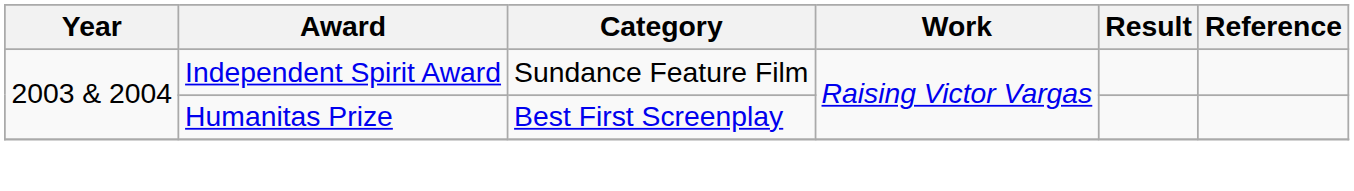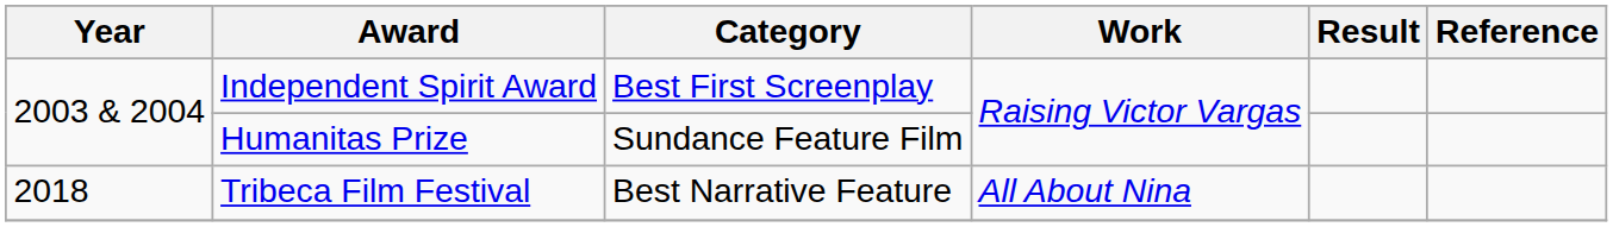 <table class="wikitable sortable">
 <tr>
 <th>Year</th>
 <th>Award</th>
 <th>Category</th>
 <th>Work</th>
 <th>Result</th>
 <th>Reference</th>
 </tr>
 <tr>
 <td rowspan="2">2003 & 2004</td>
 <td><a href='#'>Independent Spirit Award</a></td>
-<td>Sundance Feature Film</td>
+<td><a href='#'>Best First Screenplay</a></td>
 <td rowspan="2"><em><a href='#'>Raising Victor Vargas</a></em></td>
 <td></td>
 <td></td>
 </tr>
 <tr>
 <td><a href='#'>Humanitas Prize</a></td>
-<td><a href='#'>Best First Screenplay</a></td>
+<td>Sundance Feature Film</td>
+<td></td>
+<td></td>
+</tr>
+<tr>
+<td>2018</td>
+<td><a href='#'>Tribeca Film Festival</a></td>
+<td>Best Narrative Feature</td>
+<td><em><a href='#'>All About Nina</a></em></td>
 <td></td>
 <td></td>
 </tr>
 <tr>
 </tr>
 </table>
